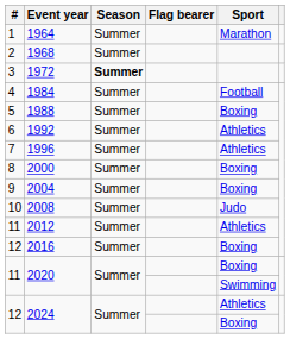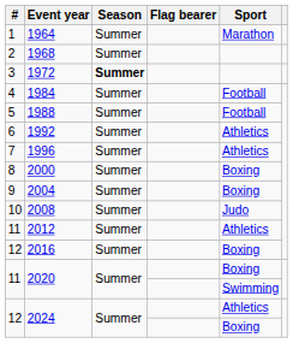 <table class="wikitable sortable">
 <tr>
 <th>#</th>
 <th>Event year</th>
 <th>Season</th>
 <th>Flag bearer</th>
 <th>Sport</th>
 <th></th>
 </tr>
 <tr>
 <td>1</td>
 <td><a href='#'>1964</a></td>
 <td>Summer</td>
 <td></td>
 <td><a href='#'>Marathon</a></td>
 <td></td>
 </tr>
 <tr>
 <td>2</td>
 <td><a href='#'>1968</a></td>
 <td>Summer</td>
 <td></td>
 <td></td>
 <td></td>
 </tr>
 <tr>
 <td>3</td>
 <td><a href='#'>1972</a></td>
 <td><strong>Summer</strong></td>
 <td></td>
 <td></td>
 <td></td>
 </tr>
 <tr>
 <td>4</td>
 <td><a href='#'>1984</a></td>
 <td>Summer</td>
 <td></td>
 <td><a href='#'>Football</a></td>
 <td rowspan=9></td>
 </tr>
 <tr>
 <td>5</td>
 <td><a href='#'>1988</a></td>
 <td>Summer</td>
 <td></td>
-<td><a href='#'>Boxing</a></td>
+<td><a href='#'>Football</a></td>
 </tr>
 <tr>
 <td>6</td>
 <td><a href='#'>1992</a></td>
 <td>Summer</td>
 <td></td>
 <td><a href='#'>Athletics</a></td>
 </tr>
 <tr>
 <td>7</td>
 <td><a href='#'>1996</a></td>
 <td>Summer</td>
 <td></td>
 <td><a href='#'>Athletics</a></td>
 </tr>
 <tr>
 <td>8</td>
 <td><a href='#'>2000</a></td>
 <td>Summer</td>
 <td></td>
 <td><a href='#'>Boxing</a></td>
 </tr>
 <tr>
 <td>9</td>
 <td><a href='#'>2004</a></td>
 <td>Summer</td>
 <td></td>
 <td><a href='#'>Boxing</a></td>
 </tr>
 <tr>
 <td>10</td>
 <td><a href='#'>2008</a></td>
 <td>Summer</td>
 <td></td>
 <td><a href='#'>Judo</a></td>
 </tr>
 <tr>
 <td>11</td>
 <td><a href='#'>2012</a></td>
 <td>Summer</td>
 <td></td>
 <td><a href='#'>Athletics</a></td>
 </tr>
 <tr>
 <td>12</td>
 <td><a href='#'>2016</a></td>
 <td>Summer</td>
 <td></td>
 <td><a href='#'>Boxing</a></td>
 </tr>
 <tr>
 <td rowspan=2>11</td>
 <td rowspan=2><a href='#'>2020</a></td>
 <td rowspan=2>Summer</td>
 <td></td>
 <td><a href='#'>Boxing</a></td>
 <td rowspan=2></td>
 </tr>
 <tr>
 <td></td>
 <td><a href='#'>Swimming</a></td>
 </tr>
 <tr>
 <td rowspan=2>12</td>
 <td rowspan=2><a href='#'>2024</a></td>
 <td rowspan=2>Summer</td>
 <td></td>
 <td><a href='#'>Athletics</a></td>
 <td rowspan=2></td>
 </tr>
 <tr>
 <td></td>
 <td><a href='#'>Boxing</a></td>
 </tr>
 </table>
